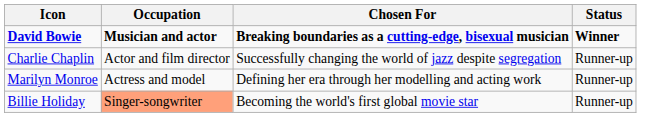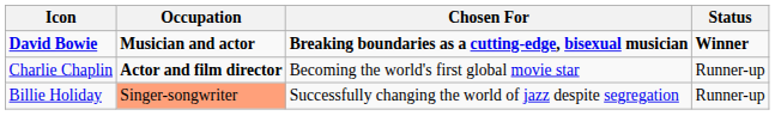 <table class="wikitable">
 <tr>
 <th>Icon</th>
 <th>Occupation</th>
 <th>Chosen For</th>
 <th>Status</th>
 </tr>
 <tr>
 <td><strong><a href='#'>David Bowie</a></strong></td>
 <td><strong>Musician and actor</strong></td>
 <td><strong>Breaking boundaries as a <a href='#'>cutting-edge</a>, <a href='#'>bisexual</a> musician</strong></td>
 <td><strong>Winner</strong></td>
 </tr>
 <tr>
 <td><a href='#'>Charlie Chaplin</a></td>
-<td>Actor and film director</td>
-<td>Successfully changing the world of <a href='#'>jazz</a> despite <a href='#'>segregation</a></td>
-<td>Runner-up</td>
-</tr>
-<tr>
-<td><a href='#'>Marilyn Monroe</a></td>
-<td>Actress and model</td>
-<td>Defining her era through her modelling and acting work</td>
+<td><strong>Actor and film director</strong></td>
+<td>Becoming the world's first global <a href='#'>movie star</a></td>
 <td>Runner-up</td>
 </tr>
 <tr>
 <td><a href='#'>Billie Holiday</a></td>
 <td style="background: lightsalmon;">Singer-songwriter</td>
-<td>Becoming the world's first global <a href='#'>movie star</a></td>
+<td>Successfully changing the world of <a href='#'>jazz</a> despite <a href='#'>segregation</a></td>
 <td>Runner-up</td>
 </tr>
 </table>
